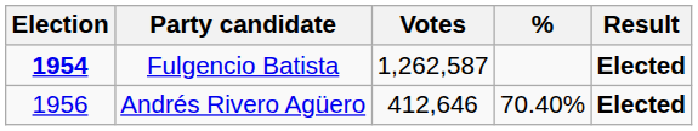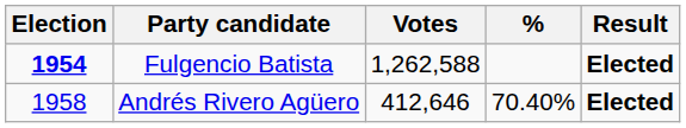 <table class=wikitable style=text-align:center>
 <tr>
 <th><strong>Election</strong></th>
 <th><strong>Party c</strong>andidate</th>
 <th>Votes</th>
 <th>%</th>
 <th>Result</th>
 </tr>
 <tr>
 <td><strong><a href='#'>1954</a></strong></td>
 <td><a href='#'>Fulgencio Batista</a></td>
-<td>1,262,587</td>
+<td>1,262,588</td>
 <td></td>
 <td><strong>Elected</strong> </td>
 </tr>
 <tr>
-<td><a href='#'>1956</a></td>
+<td><a href='#'>1958</a></td>
 <td><a href='#'>Andrés Rivero Agüero</a></td>
 <td>412,646</td>
 <td>70.40%</td>
 <td><strong>Elected</strong> </td>
 </tr>
 </table>
